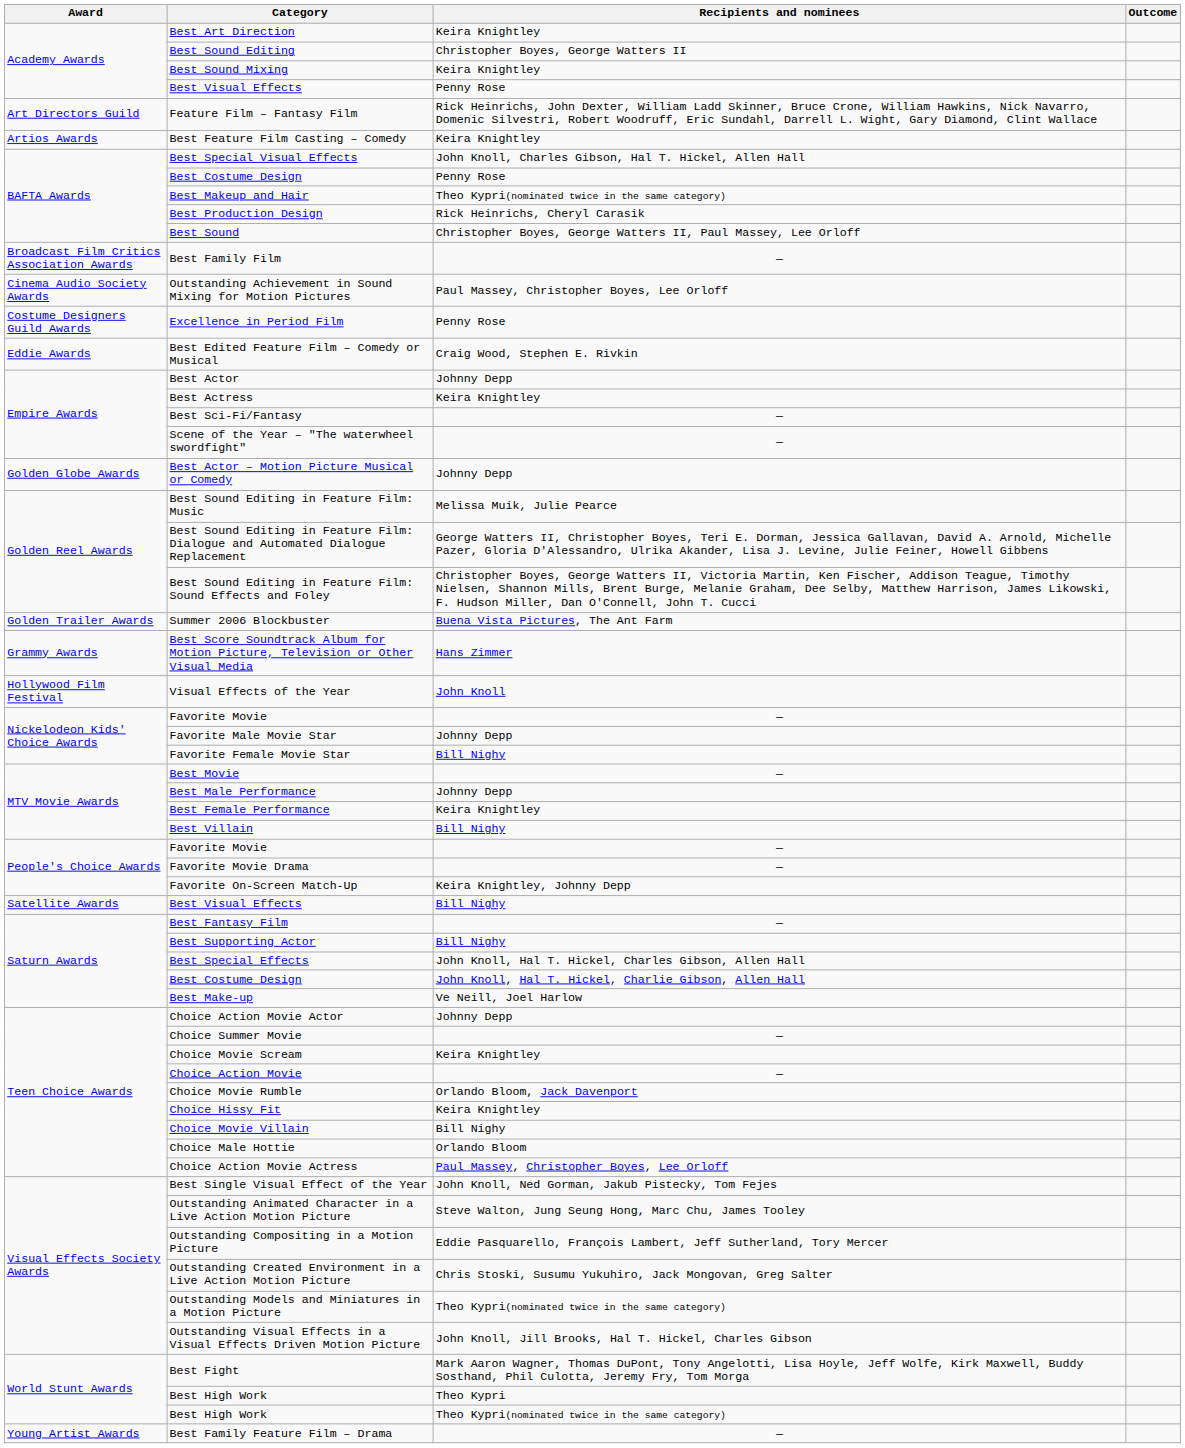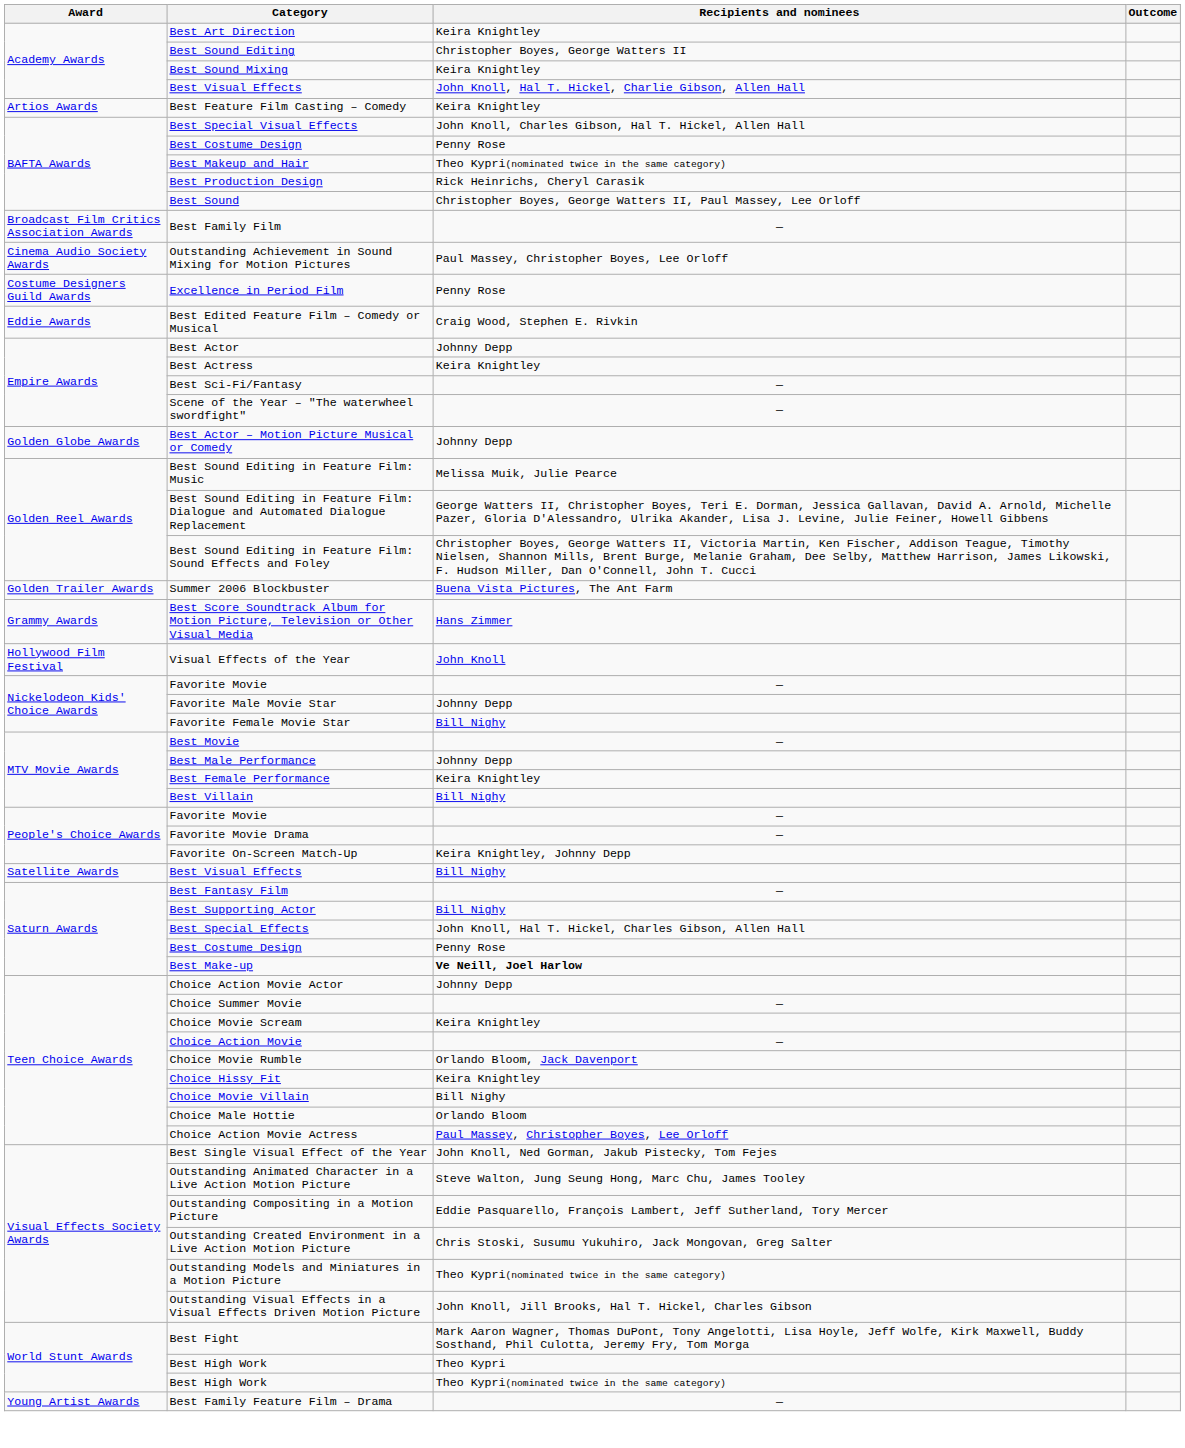 <table class="wikitable" style="font-size: 95%;">
 <tr bgcolor="#CCCCCC" align="center">
 <th>Award</th>
 <th>Category</th>
 <th>Recipients and nominees</th>
 <th>Outcome</th>
 </tr>
 <tr>
 <td rowspan=4><a href='#'>Academy Awards</a></td>
 <td><a href='#'>Best Art Direction</a></td>
 <td>Keira Knightley</td>
 <td></td>
 </tr>
 <tr>
 <td><a href='#'>Best Sound Editing</a></td>
 <td>Christopher Boyes, George Watters II</td>
 <td></td>
 </tr>
 <tr>
 <td><a href='#'>Best Sound Mixing</a></td>
 <td>Keira Knightley</td>
 <td></td>
 </tr>
 <tr>
 <td><a href='#'>Best Visual Effects</a></td>
-<td>Penny Rose</td>
-<td></td>
-</tr>
-<tr>
-<td><a href='#'>Art Directors Guild</a></td>
-<td>Feature Film – Fantasy Film</td>
-<td>Rick Heinrichs, John Dexter, William Ladd Skinner, Bruce Crone, William Hawkins, Nick Navarro, Domenic Silvestri, Robert Woodruff, Eric Sundahl, Darrell L. Wight, Gary Diamond, Clint Wallace</td>
+<td><a href='#'>John Knoll</a>, <a href='#'>Hal T. Hickel</a>, <a href='#'>Charlie Gibson</a>, <a href='#'>Allen Hall</a></td>
 <td></td>
 </tr>
 <tr>
 <td><a href='#'>Artios Awards</a></td>
 <td>Best Feature Film Casting – Comedy</td>
 <td>Keira Knightley</td>
 <td></td>
 </tr>
 <tr>
 <td rowspan=5><a href='#'>BAFTA Awards</a></td>
 <td><a href='#'>Best Special Visual Effects</a></td>
 <td>John Knoll, Charles Gibson, Hal T. Hickel, Allen Hall</td>
 <td></td>
 </tr>
 <tr>
 <td><a href='#'>Best Costume Design</a></td>
 <td>Penny Rose</td>
 <td></td>
 </tr>
 <tr>
 <td><a href='#'>Best Makeup and Hair</a></td>
 <td>Theo Kypri<small>(nominated twice in the same category)</small></td>
 <td></td>
 </tr>
 <tr>
 <td><a href='#'>Best Production Design</a></td>
 <td>Rick Heinrichs, Cheryl Carasik</td>
 <td></td>
 </tr>
 <tr>
 <td><a href='#'>Best Sound</a></td>
 <td>Christopher Boyes, George Watters II, Paul Massey, Lee Orloff</td>
 <td></td>
 </tr>
 <tr>
 <td><a href='#'>Broadcast Film Critics Association Awards</a></td>
 <td>Best Family Film</td>
 <td align="center">—</td>
 <td></td>
 </tr>
 <tr>
 <td><a href='#'>Cinema Audio Society Awards</a></td>
 <td>Outstanding Achievement in Sound Mixing for Motion Pictures</td>
 <td>Paul Massey, Christopher Boyes, Lee Orloff</td>
 <td></td>
 </tr>
 <tr>
 <td><a href='#'>Costume Designers Guild Awards</a></td>
 <td><a href='#'>Excellence in Period Film</a></td>
 <td>Penny Rose</td>
 <td></td>
 </tr>
 <tr>
 <td><a href='#'>Eddie Awards</a></td>
 <td>Best Edited Feature Film – Comedy or Musical</td>
 <td>Craig Wood, Stephen E. Rivkin</td>
 <td></td>
 </tr>
 <tr>
 <td rowspan=4><a href='#'>Empire Awards</a></td>
 <td>Best Actor</td>
 <td>Johnny Depp</td>
 <td></td>
 </tr>
 <tr>
 <td>Best Actress</td>
 <td>Keira Knightley</td>
 <td></td>
 </tr>
 <tr>
 <td>Best Sci-Fi/Fantasy</td>
 <td align="center">—</td>
 <td></td>
 </tr>
 <tr>
 <td>Scene of the Year – "The waterwheel swordfight"</td>
 <td align="center">—</td>
 <td></td>
 </tr>
 <tr>
 <td><a href='#'>Golden Globe Awards</a></td>
 <td><a href='#'>Best Actor – Motion Picture Musical or Comedy</a></td>
 <td>Johnny Depp</td>
 <td></td>
 </tr>
 <tr>
 <td rowspan=3><a href='#'>Golden Reel Awards</a></td>
 <td>Best Sound Editing in Feature Film: Music</td>
 <td>Melissa Muik, Julie Pearce</td>
 <td></td>
 </tr>
 <tr>
 <td>Best Sound Editing in Feature Film: Dialogue and Automated Dialogue Replacement</td>
 <td>George Watters II, Christopher Boyes, Teri E. Dorman, Jessica Gallavan, David A. Arnold, Michelle Pazer, Gloria D'Alessandro, Ulrika Akander, Lisa J. Levine, Julie Feiner, Howell Gibbens</td>
 <td></td>
 </tr>
 <tr>
 <td>Best Sound Editing in Feature Film: Sound Effects and Foley</td>
 <td>Christopher Boyes, George Watters II, Victoria Martin, Ken Fischer, Addison Teague, Timothy Nielsen, Shannon Mills, Brent Burge, Melanie Graham, Dee Selby, Matthew Harrison, James Likowski, F. Hudson Miller, Dan O'Connell, John T. Cucci</td>
 <td></td>
 </tr>
 <tr>
 <td><a href='#'>Golden Trailer Awards</a></td>
 <td>Summer 2006 Blockbuster</td>
 <td><a href='#'>Buena Vista Pictures</a>, The Ant Farm</td>
 <td></td>
 </tr>
 <tr>
 <td><a href='#'>Grammy Awards</a></td>
 <td><a href='#'>Best Score Soundtrack Album for Motion Picture, Television or Other Visual Media</a></td>
 <td><a href='#'>Hans Zimmer</a></td>
 <td></td>
 </tr>
 <tr>
 <td><a href='#'>Hollywood Film Festival</a></td>
 <td>Visual Effects of the Year</td>
 <td><a href='#'>John Knoll</a></td>
 <td></td>
 </tr>
 <tr>
 <td rowspan=3><a href='#'>Nickelodeon Kids' Choice Awards</a></td>
 <td>Favorite Movie</td>
 <td align="center">—</td>
 <td></td>
 </tr>
 <tr>
 <td>Favorite Male Movie Star</td>
 <td>Johnny Depp</td>
 <td></td>
 </tr>
 <tr>
 <td>Favorite Female Movie Star</td>
 <td><a href='#'>Bill Nighy</a></td>
 <td></td>
 </tr>
 <tr>
 <td rowspan=4><a href='#'>MTV Movie Awards</a></td>
 <td><a href='#'>Best Movie</a></td>
 <td align="center">—</td>
 <td></td>
 </tr>
 <tr>
 <td><a href='#'>Best Male Performance</a></td>
 <td>Johnny Depp</td>
 <td></td>
 </tr>
 <tr>
 <td><a href='#'>Best Female Performance</a></td>
 <td>Keira Knightley</td>
 <td></td>
 </tr>
 <tr>
 <td><a href='#'>Best Villain</a></td>
 <td><a href='#'>Bill Nighy</a></td>
 <td></td>
 </tr>
 <tr>
 <td rowspan=3><a href='#'>People's Choice Awards</a></td>
 <td>Favorite Movie</td>
 <td align="center">—</td>
 <td></td>
 </tr>
 <tr>
 <td>Favorite Movie Drama</td>
 <td align="center">—</td>
 <td></td>
 </tr>
 <tr>
 <td>Favorite On-Screen Match-Up</td>
 <td>Keira Knightley, Johnny Depp</td>
 <td></td>
 </tr>
 <tr>
 <td><a href='#'>Satellite Awards</a></td>
 <td><a href='#'>Best Visual Effects</a></td>
 <td><a href='#'>Bill Nighy</a></td>
 <td></td>
 </tr>
 <tr>
 <td rowspan="5"><a href='#'>Saturn Awards</a></td>
 <td><a href='#'>Best Fantasy Film</a></td>
 <td align="center">—</td>
 <td></td>
 </tr>
 <tr>
 <td><a href='#'>Best Supporting Actor</a></td>
 <td><a href='#'>Bill Nighy</a></td>
 <td></td>
 </tr>
 <tr>
 <td><a href='#'>Best Special Effects</a></td>
 <td>John Knoll, Hal T. Hickel, Charles Gibson, Allen Hall</td>
 <td></td>
 </tr>
 <tr>
 <td><a href='#'>Best Costume Design</a></td>
-<td><a href='#'>John Knoll</a>, <a href='#'>Hal T. Hickel</a>, <a href='#'>Charlie Gibson</a>, <a href='#'>Allen Hall</a></td>
+<td>Penny Rose</td>
 <td></td>
 </tr>
 <tr>
 <td><a href='#'>Best Make-up</a></td>
-<td>Ve Neill, Joel Harlow</td>
+<td><strong>Ve Neill, Joel Harlow</strong></td>
 <td></td>
 </tr>
 <tr>
 <td rowspan=9><a href='#'>Teen Choice Awards</a></td>
 <td>Choice Action Movie Actor</td>
 <td>Johnny Depp</td>
 <td></td>
 </tr>
 <tr>
 <td>Choice Summer Movie</td>
 <td align="center">—</td>
 <td></td>
 </tr>
 <tr>
 <td>Choice Movie Scream</td>
 <td>Keira Knightley</td>
 <td></td>
 </tr>
 <tr>
 <td><a href='#'>Choice Action Movie</a></td>
 <td align="center">—</td>
 <td></td>
 </tr>
 <tr>
 <td>Choice Movie Rumble</td>
 <td>Orlando Bloom, <a href='#'>Jack Davenport</a></td>
 <td></td>
 </tr>
 <tr>
 <td><a href='#'>Choice Hissy Fit</a></td>
 <td>Keira Knightley</td>
 <td></td>
 </tr>
 <tr>
 <td><a href='#'>Choice Movie Villain</a></td>
 <td>Bill Nighy</td>
 <td></td>
 </tr>
 <tr>
 <td>Choice Male Hottie</td>
 <td>Orlando Bloom</td>
 <td></td>
 </tr>
 <tr>
 <td>Choice Action Movie Actress</td>
 <td><a href='#'>Paul Massey</a>, <a href='#'>Christopher Boyes</a>, <a href='#'>Lee Orloff</a></td>
 <td></td>
 </tr>
 <tr>
 <td rowspan=6><a href='#'>Visual Effects Society Awards</a></td>
 <td>Best Single Visual Effect of the Year</td>
 <td>John Knoll, Ned Gorman, Jakub Pistecky, Tom Fejes</td>
 <td></td>
 </tr>
 <tr>
 <td>Outstanding Animated Character in a Live Action Motion Picture</td>
 <td>Steve Walton, Jung Seung Hong, Marc Chu, James Tooley</td>
 <td></td>
 </tr>
 <tr>
 <td>Outstanding Compositing in a Motion Picture</td>
 <td>Eddie Pasquarello, François Lambert, Jeff Sutherland, Tory Mercer</td>
 <td></td>
 </tr>
 <tr>
 <td>Outstanding Created Environment in a Live Action Motion Picture</td>
 <td>Chris Stoski, Susumu Yukuhiro, Jack Mongovan, Greg Salter</td>
 <td></td>
 </tr>
 <tr>
 <td>Outstanding Models and Miniatures in a Motion Picture</td>
 <td>Theo Kypri<small>(nominated twice in the same category)</small></td>
 <td></td>
 </tr>
 <tr>
 <td>Outstanding Visual Effects in a Visual Effects Driven Motion Picture</td>
 <td>John Knoll, Jill Brooks, Hal T. Hickel, Charles Gibson</td>
 <td></td>
 </tr>
 <tr>
 <td rowspan=3><a href='#'>World Stunt Awards</a></td>
 <td>Best Fight</td>
 <td>Mark Aaron Wagner, Thomas DuPont, Tony Angelotti, Lisa Hoyle, Jeff Wolfe, Kirk Maxwell, Buddy Sosthand, Phil Culotta, Jeremy Fry, Tom Morga</td>
 <td></td>
 </tr>
 <tr>
 <td>Best High Work</td>
 <td>Theo Kypri</td>
 <td></td>
 </tr>
 <tr>
 <td>Best High Work</td>
 <td>Theo Kypri<small>(nominated twice in the same category)</small></td>
 <td></td>
 </tr>
 <tr>
 <td><a href='#'>Young Artist Awards</a></td>
 <td>Best Family Feature Film – Drama</td>
 <td align="center">—</td>
 <td></td>
 </tr>
 </table>
